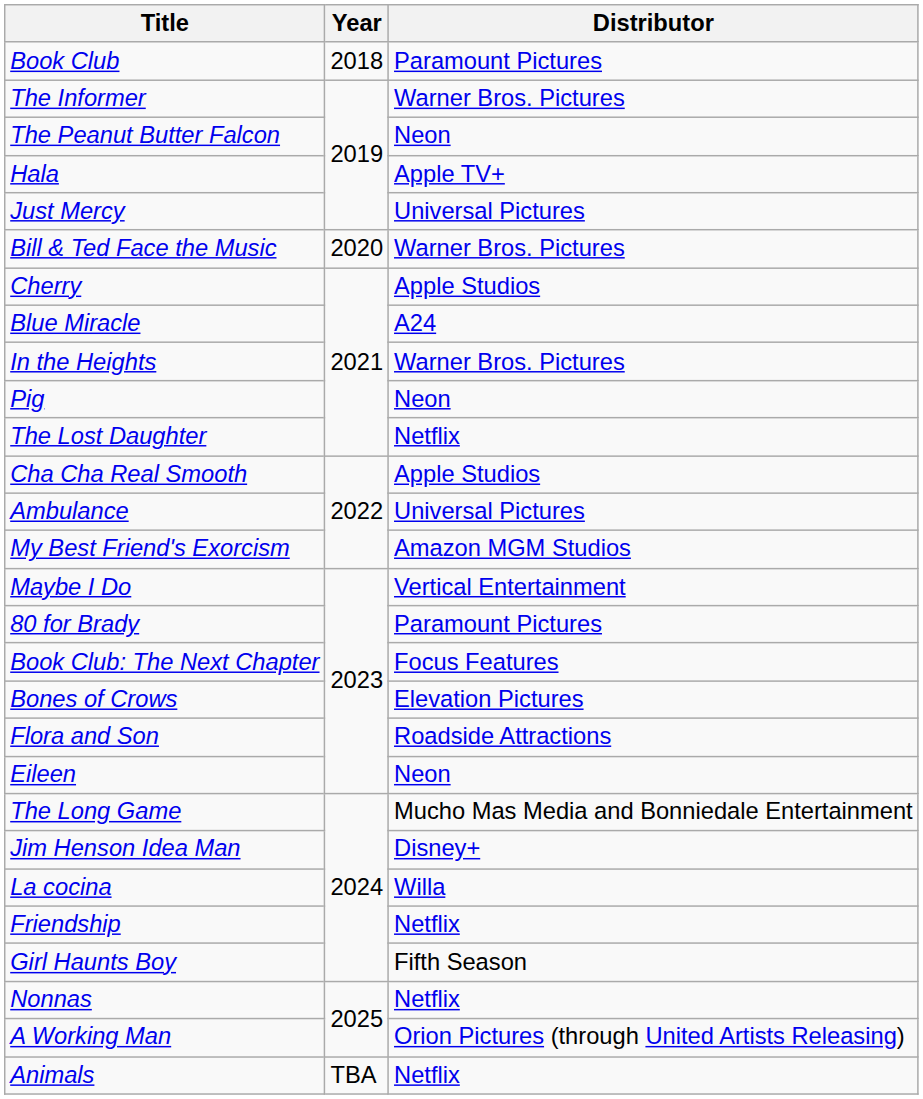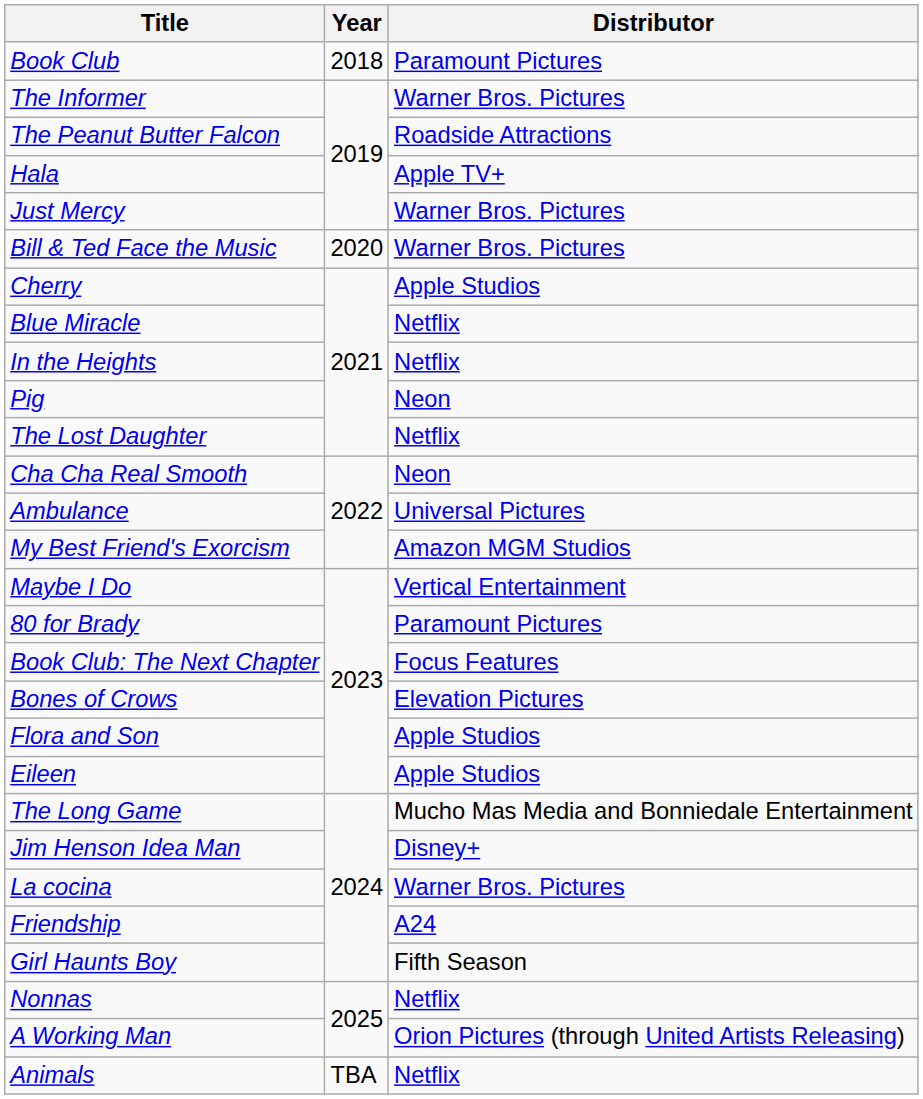 <table class="wikitable sortable">
 <tr>
 <th>Title</th>
 <th>Year</th>
 <th>Distributor</th>
 </tr>
 <tr>
 <td><em><a href='#'>Book Club</a></em></td>
 <td>2018</td>
 <td><a href='#'>Paramount Pictures</a></td>
 </tr>
 <tr>
 <td><em><a href='#'>The Informer</a></em></td>
 <td rowspan="4">2019</td>
 <td><a href='#'>Warner Bros. Pictures</a></td>
 </tr>
 <tr>
 <td><em><a href='#'>The Peanut Butter Falcon</a></em></td>
-<td><a href='#'>Neon</a></td>
+<td><a href='#'>Roadside Attractions</a></td>
 </tr>
 <tr>
 <td><em><a href='#'>Hala</a></em></td>
 <td><a href='#'>Apple TV+</a></td>
 </tr>
 <tr>
 <td><em><a href='#'>Just Mercy</a></em></td>
-<td><a href='#'>Universal Pictures</a></td>
+<td><a href='#'>Warner Bros. Pictures</a></td>
 </tr>
 <tr>
 <td><em><a href='#'>Bill & Ted Face the Music</a></em></td>
 <td>2020</td>
 <td><a href='#'>Warner Bros. Pictures</a></td>
 </tr>
 <tr>
 <td><em><a href='#'>Cherry</a></em></td>
 <td rowspan="5">2021</td>
 <td><a href='#'>Apple Studios</a></td>
 </tr>
 <tr>
 <td><em><a href='#'>Blue Miracle</a></em></td>
-<td><a href='#'>A24</a></td>
+<td><a href='#'>Netflix</a></td>
 </tr>
 <tr>
 <td><em><a href='#'>In the Heights</a></em></td>
-<td><a href='#'>Warner Bros. Pictures</a></td>
+<td><a href='#'>Netflix</a></td>
 </tr>
 <tr>
 <td><em><a href='#'>Pig</a></em></td>
 <td><a href='#'>Neon</a></td>
 </tr>
 <tr>
 <td><em><a href='#'>The Lost Daughter</a></em></td>
 <td><a href='#'>Netflix</a></td>
 </tr>
 <tr>
 <td><em><a href='#'>Cha Cha Real Smooth</a></em></td>
 <td rowspan="3">2022</td>
-<td><a href='#'>Apple Studios</a></td>
+<td><a href='#'>Neon</a></td>
 </tr>
 <tr>
 <td><em><a href='#'>Ambulance</a></em></td>
 <td><a href='#'>Universal Pictures</a></td>
 </tr>
 <tr>
 <td><em><a href='#'>My Best Friend's Exorcism</a></em></td>
 <td><a href='#'>Amazon MGM Studios</a></td>
 </tr>
 <tr>
 <td><em><a href='#'>Maybe I Do</a></em></td>
 <td rowspan="6">2023</td>
 <td><a href='#'>Vertical Entertainment</a></td>
 </tr>
 <tr>
 <td><em><a href='#'>80 for Brady</a></em></td>
 <td><a href='#'>Paramount Pictures</a></td>
 </tr>
 <tr>
 <td><em><a href='#'>Book Club: The Next Chapter</a></em></td>
 <td><a href='#'>Focus Features</a></td>
 </tr>
 <tr>
 <td><em><a href='#'>Bones of Crows</a></em></td>
 <td><a href='#'>Elevation Pictures</a></td>
 </tr>
 <tr>
 <td><em><a href='#'>Flora and Son</a></em></td>
-<td><a href='#'>Roadside Attractions</a></td>
+<td><a href='#'>Apple Studios</a></td>
 </tr>
 <tr>
 <td><em><a href='#'>Eileen</a></em></td>
-<td><a href='#'>Neon</a></td>
+<td><a href='#'>Apple Studios</a></td>
 </tr>
 <tr>
 <td><em><a href='#'>The Long Game</a></em></td>
 <td rowspan="5">2024</td>
 <td>Mucho Mas Media and Bonniedale Entertainment</td>
 </tr>
 <tr>
 <td><em><a href='#'>Jim Henson Idea Man</a></em></td>
 <td><a href='#'>Disney+</a></td>
 </tr>
 <tr>
 <td><em><a href='#'>La cocina</a></em></td>
-<td><a href='#'>Willa</a></td>
+<td><a href='#'>Warner Bros. Pictures</a></td>
 </tr>
 <tr>
 <td><em><a href='#'>Friendship</a></em></td>
-<td><a href='#'>Netflix</a></td>
+<td><a href='#'>A24</a></td>
 </tr>
 <tr>
 <td><em><a href='#'>Girl Haunts Boy</a></em></td>
 <td>Fifth Season</td>
 </tr>
 <tr>
 <td><em><a href='#'>Nonnas</a></em></td>
 <td rowspan="2">2025</td>
 <td><a href='#'>Netflix</a></td>
 </tr>
 <tr>
 <td><em><a href='#'>A Working Man</a></em></td>
 <td><a href='#'>Orion Pictures</a> (through <a href='#'>United Artists Releasing</a>)</td>
 </tr>
 <tr>
 <td><em><a href='#'>Animals</a></em></td>
 <td>TBA</td>
 <td><a href='#'>Netflix</a></td>
 </tr>
 </table>
